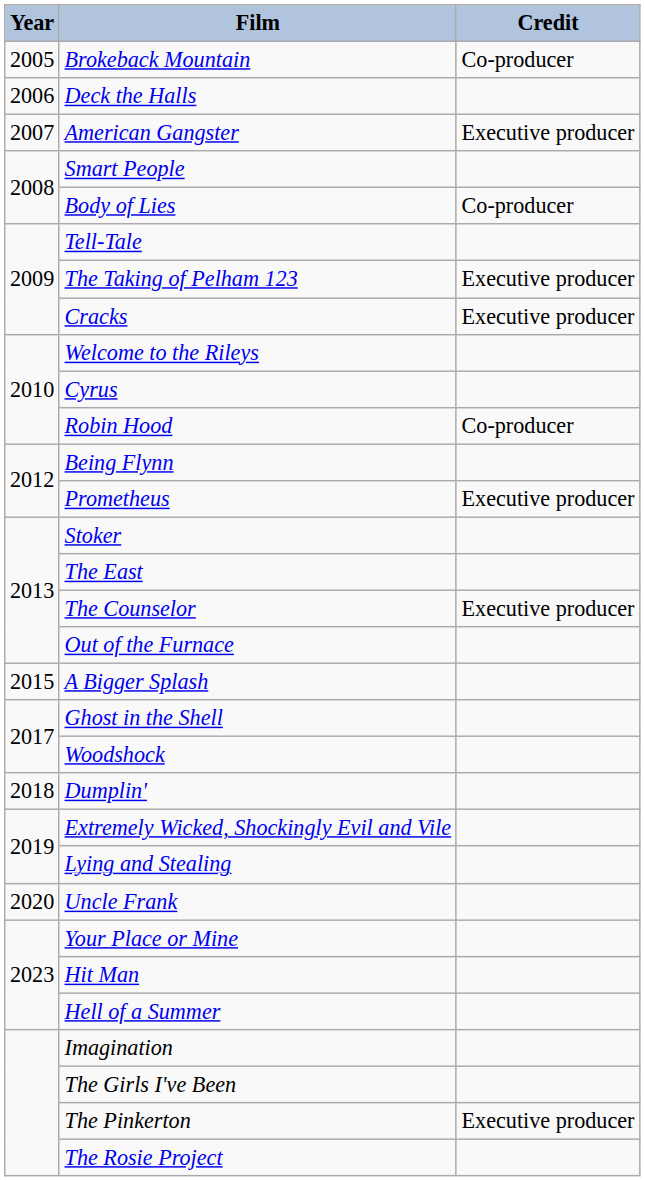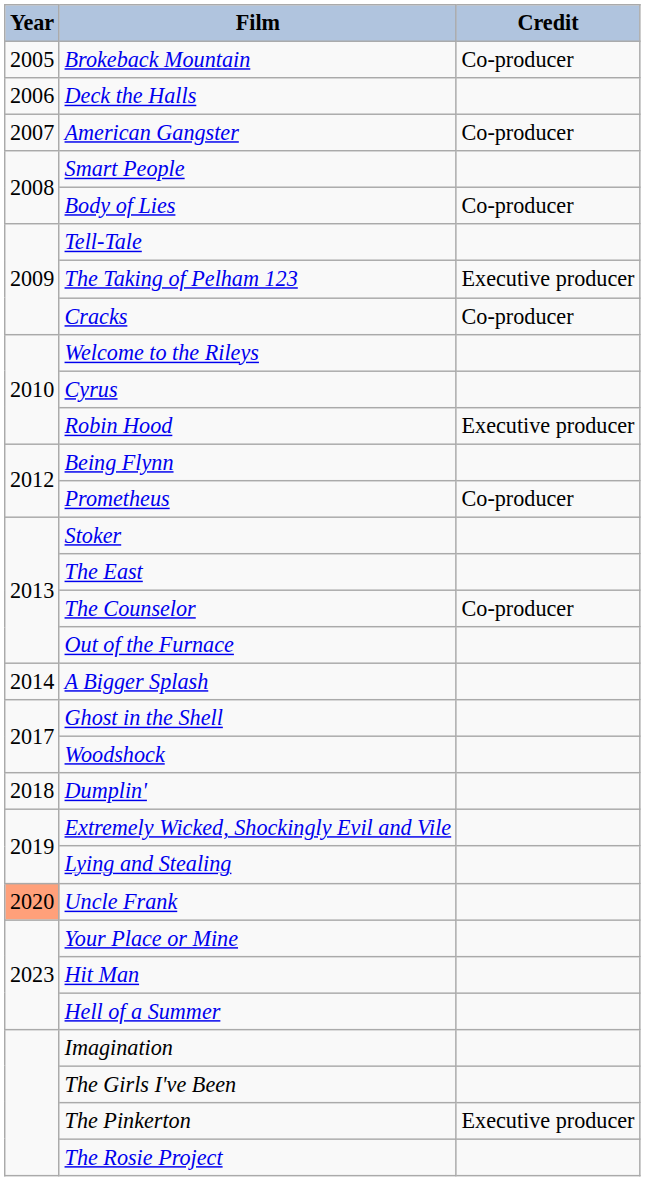 <table class="wikitable" style="font-size:95%;">
 <tr>
 <th style="background:#B0C4DE;">Year</th>
 <th style="background:#B0C4DE;">Film</th>
 <th style="background:#B0C4DE;">Credit</th>
 </tr>
 <tr>
 <td>2005</td>
 <td><em><a href='#'>Brokeback Mountain</a></em></td>
 <td>Co-producer</td>
 </tr>
 <tr>
 <td>2006</td>
 <td><em><a href='#'>Deck the Halls</a></em></td>
 <td></td>
 </tr>
 <tr>
 <td>2007</td>
 <td><em><a href='#'>American Gangster</a></em></td>
-<td>Executive producer</td>
+<td>Co-producer</td>
 </tr>
 <tr>
 <td rowspan=2>2008</td>
 <td><em><a href='#'>Smart People</a></em></td>
 <td></td>
 </tr>
 <tr>
 <td><em><a href='#'>Body of Lies</a></em></td>
 <td>Co-producer</td>
 </tr>
 <tr>
 <td rowspan=3>2009</td>
 <td><em><a href='#'>Tell-Tale</a></em></td>
 <td></td>
 </tr>
 <tr>
 <td><em><a href='#'>The Taking of Pelham 123</a></em></td>
 <td>Executive producer</td>
 </tr>
 <tr>
 <td><em><a href='#'>Cracks</a></em></td>
-<td>Executive producer</td>
+<td>Co-producer</td>
 </tr>
 <tr>
 <td rowspan=3>2010</td>
 <td><em><a href='#'>Welcome to the Rileys</a></em></td>
 <td></td>
 </tr>
 <tr>
 <td><em><a href='#'>Cyrus</a></em></td>
 <td></td>
 </tr>
 <tr>
 <td><em><a href='#'>Robin Hood</a></em></td>
-<td>Co-producer</td>
+<td>Executive producer</td>
 </tr>
 <tr>
 <td rowspan=2>2012</td>
 <td><em><a href='#'>Being Flynn</a></em></td>
 <td></td>
 </tr>
 <tr>
 <td><em><a href='#'>Prometheus</a></em></td>
-<td>Executive producer</td>
+<td>Co-producer</td>
 </tr>
 <tr>
 <td rowspan=4>2013</td>
 <td><em><a href='#'>Stoker</a></em></td>
 <td></td>
 </tr>
 <tr>
 <td><em><a href='#'>The East</a></em></td>
 <td></td>
 </tr>
 <tr>
 <td><em><a href='#'>The Counselor</a></em></td>
-<td>Executive producer</td>
+<td>Co-producer</td>
 </tr>
 <tr>
 <td><em><a href='#'>Out of the Furnace</a></em></td>
 <td></td>
 </tr>
 <tr>
-<td>2015</td>
+<td>2014</td>
 <td><em><a href='#'>A Bigger Splash</a></em></td>
 <td></td>
 </tr>
 <tr>
 <td rowspan=2>2017</td>
 <td><em><a href='#'>Ghost in the Shell</a></em></td>
 <td></td>
 </tr>
 <tr>
 <td><em><a href='#'>Woodshock</a></em></td>
 <td></td>
 </tr>
 <tr>
 <td>2018</td>
 <td><em><a href='#'>Dumplin'</a></em></td>
 <td></td>
 </tr>
 <tr>
 <td rowspan=2>2019</td>
 <td><em><a href='#'>Extremely Wicked, Shockingly Evil and Vile</a></em></td>
 <td></td>
 </tr>
 <tr>
 <td><em><a href='#'>Lying and Stealing</a></em></td>
 <td></td>
 </tr>
 <tr>
-<td>2020</td>
+<td style="background: lightsalmon;">2020</td>
 <td><em><a href='#'>Uncle Frank</a></em></td>
 <td></td>
 </tr>
 <tr>
 <td rowspan=3>2023</td>
 <td><em><a href='#'>Your Place or Mine</a></em></td>
 <td></td>
 </tr>
 <tr>
 <td><em><a href='#'>Hit Man</a></em></td>
 <td></td>
 </tr>
 <tr>
 <td><em><a href='#'>Hell of a Summer</a></em></td>
 <td></td>
 </tr>
 <tr>
 <td rowspan=4></td>
 <td><em>Imagination</em></td>
 <td></td>
 </tr>
 <tr>
 <td><em>The Girls I've Been</em></td>
 <td></td>
 </tr>
 <tr>
 <td><em>The Pinkerton</em></td>
 <td>Executive producer</td>
 </tr>
 <tr>
 <td><em><a href='#'>The Rosie Project</a></em></td>
 <td></td>
 </tr>
 </table>
